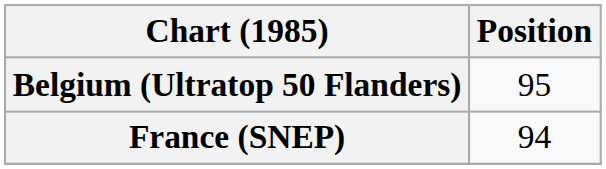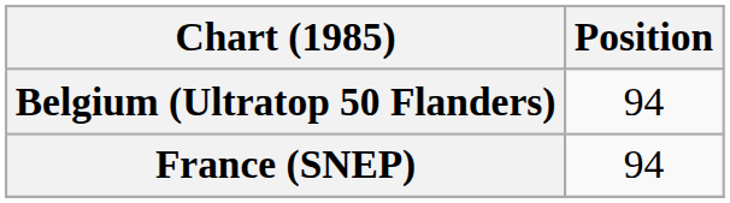 <table class="wikitable sortable plainrowheaders" style="text-align:center">
 <tr>
 <th scope="col">Chart (1985)</th>
 <th scope="col">Position</th>
 </tr>
 <tr>
 <th scope="row">Belgium (Ultratop 50 Flanders)</th>
-<td>95</td>
+<td>94</td>
 </tr>
 <tr>
 <th scope="row">France (SNEP)</th>
 <td>94</td>
 </tr>
 <tr>
 </tr>
 </table>
